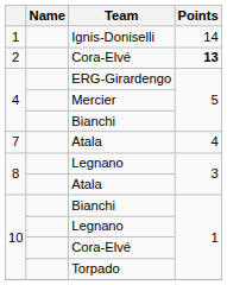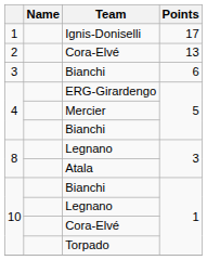 <table class="wikitable">
 <tr>
 <th></th>
 <th>Name</th>
 <th>Team</th>
 <th>Points</th>
 </tr>
 <tr>
 <td style="text-align:center">1</td>
 <td></td>
 <td>Ignis-Doniselli</td>
-<td align="right">14</td>
+<td align="right">17</td>
 </tr>
 <tr>
 <td style="text-align:center">2</td>
 <td></td>
 <td>Cora-Elvé</td>
-<td align="right"><strong>13</strong></td>
+<td align="right">13</td>
+</tr>
+<tr>
+<td style="text-align:center">3</td>
+<td></td>
+<td>Bianchi</td>
+<td align="right">6</td>
 </tr>
 <tr>
 <td style="text-align:center" rowspan="3">4</td>
 <td></td>
 <td>ERG-Girardengo</td>
 <td align="right" rowspan="3">5</td>
 </tr>
 <tr>
 <td></td>
 <td>Mercier</td>
 </tr>
 <tr>
 <td></td>
 <td>Bianchi</td>
-</tr>
-<tr>
-<td style="text-align:center">7</td>
-<td></td>
-<td>Atala</td>
-<td align="right">4</td>
 </tr>
 <tr>
 <td style="text-align:center" rowspan="2">8</td>
 <td></td>
 <td>Legnano</td>
 <td align="right" rowspan="2">3</td>
 </tr>
 <tr>
 <td></td>
 <td>Atala</td>
 </tr>
 <tr>
 <td style="text-align:center" rowspan="4">10</td>
 <td></td>
 <td>Bianchi</td>
 <td align="right" rowspan="4">1</td>
 </tr>
 <tr>
 <td></td>
 <td>Legnano</td>
 </tr>
 <tr>
 <td></td>
 <td>Cora-Elvé</td>
 </tr>
 <tr>
 <td></td>
 <td>Torpado</td>
 </tr>
 <tr>
 </tr>
 </table>
